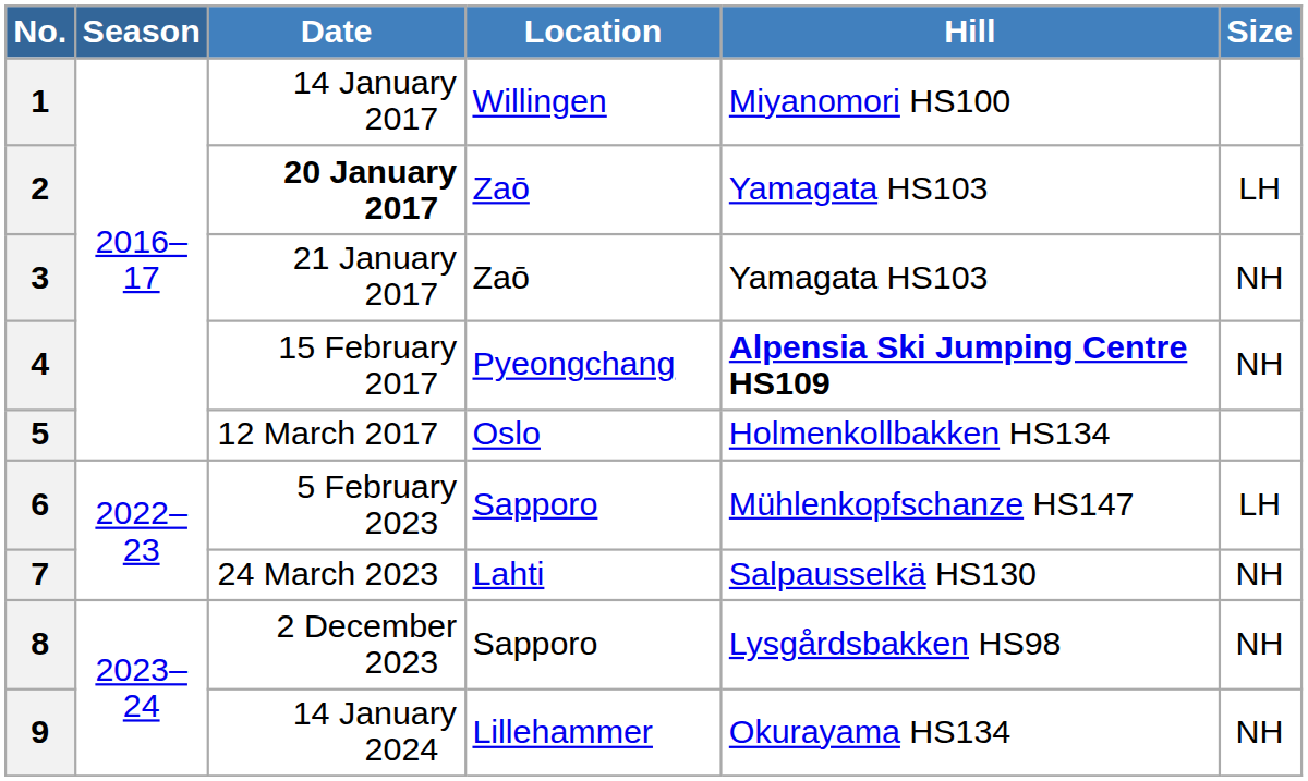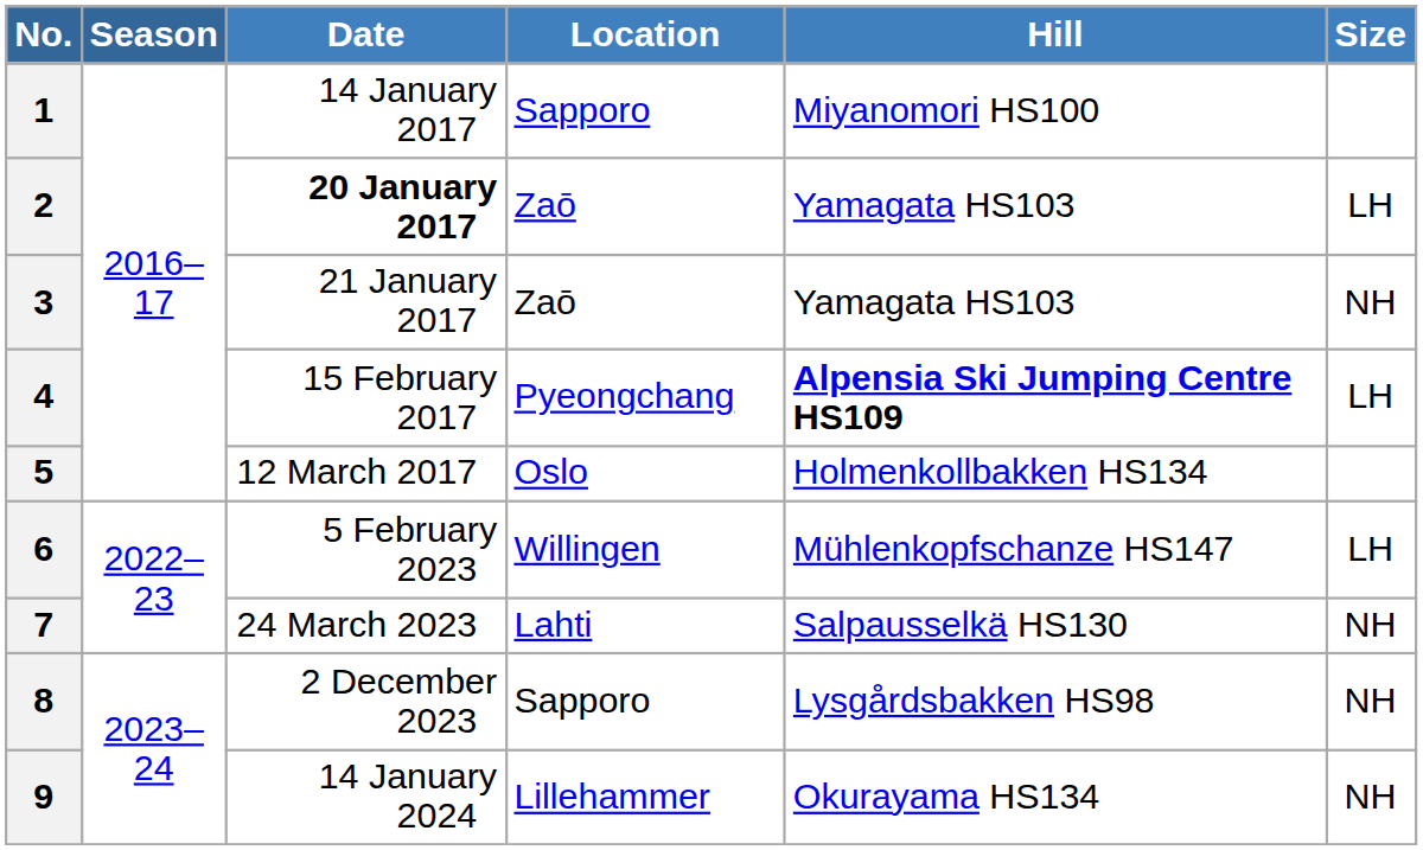 <table class="wikitable sortable" style="font-size:86%; line-height:15px; text-align:left; border:grey solid 1px; border-collapse:collapse; background:#ffffff;">
 <tr style="background:#efefef;">
 <th style="background-color:#369; color:white; width:10px;">No.</th>
 <th style="background-color:#369; color:white;  width:30px;">Season</th>
 <th style="background-color:#4180be; color:white; width:100px;">Date</th>
 <th style="background-color:#4180be; color:white; width:100px;">Location</th>
 <th style="background-color:#4180be; color:white; width:200px;">Hill</th>
 <th style="background-color:#4180be; color:white; width:25px;">Size</th>
 </tr>
 <tr>
 <th scope=row style="text-align:center;">1</th>
 <td align=center rowspan=5><a href='#'>2016–17</a></td>
 <td align=right>14 January 2017  </td>
-<td> <a href='#'>Willingen</a></td>
+<td> <a href='#'>Sapporo</a></td>
 <td><a href='#'>Miyanomori</a> HS100</td>
 <td align=center></td>
 </tr>
 <tr>
 <th scope=row style="text-align:center;">2</th>
 <td align=right><strong>20 January 2017  </strong></td>
 <td> <a href='#'>Zaō</a></td>
 <td><a href='#'>Yamagata</a> HS103</td>
 <td align=center>LH</td>
 </tr>
 <tr>
 <th scope=row style="text-align:center;">3</th>
 <td align=right>21 January 2017  </td>
 <td> Zaō</td>
 <td>Yamagata HS103</td>
 <td align=center>NH</td>
 </tr>
 <tr>
 <th scope=row style="text-align:center;">4</th>
 <td align=right>15 February 2017  </td>
 <td> <a href='#'>Pyeongchang</a></td>
 <td><strong><a href='#'>Alpensia Ski Jumping Centre</a> HS109</strong></td>
-<td align=center>NH</td>
+<td align=center>LH</td>
 </tr>
 <tr>
 <th scope=row style="text-align:center;">5</th>
 <td align=right>12 March 2017  </td>
 <td> <a href='#'>Oslo</a></td>
 <td><a href='#'>Holmenkollbakken</a> HS134</td>
 <td align=center></td>
 </tr>
 <tr>
 <th scope=row style="text-align:center;">6</th>
 <td align=center rowspan=2><a href='#'>2022–23</a></td>
 <td align=right>5 February 2023  </td>
-<td> <a href='#'>Sapporo</a></td>
+<td> <a href='#'>Willingen</a></td>
 <td><a href='#'>Mühlenkopfschanze</a> HS147</td>
 <td align=center>LH</td>
 </tr>
 <tr>
 <th scope=row style="text-align:center;">7</th>
 <td align=right>24 March 2023  </td>
 <td> <a href='#'>Lahti</a></td>
 <td><a href='#'>Salpausselkä</a> HS130</td>
 <td align=center>NH</td>
 </tr>
 <tr>
 <th scope=row style="text-align:center;">8</th>
 <td align=center rowspan=2><a href='#'>2023–24</a></td>
 <td align=right>2 December 2023  </td>
 <td> Sapporo</td>
 <td><a href='#'>Lysgårdsbakken</a> HS98</td>
 <td align=center>NH</td>
 </tr>
 <tr>
 <th scope=row style="text-align:center;">9</th>
 <td align=right>14 January 2024  </td>
 <td> <a href='#'>Lillehammer</a></td>
 <td><a href='#'>Okurayama</a> HS134</td>
 <td align=center>NH</td>
 </tr>
 </table>
